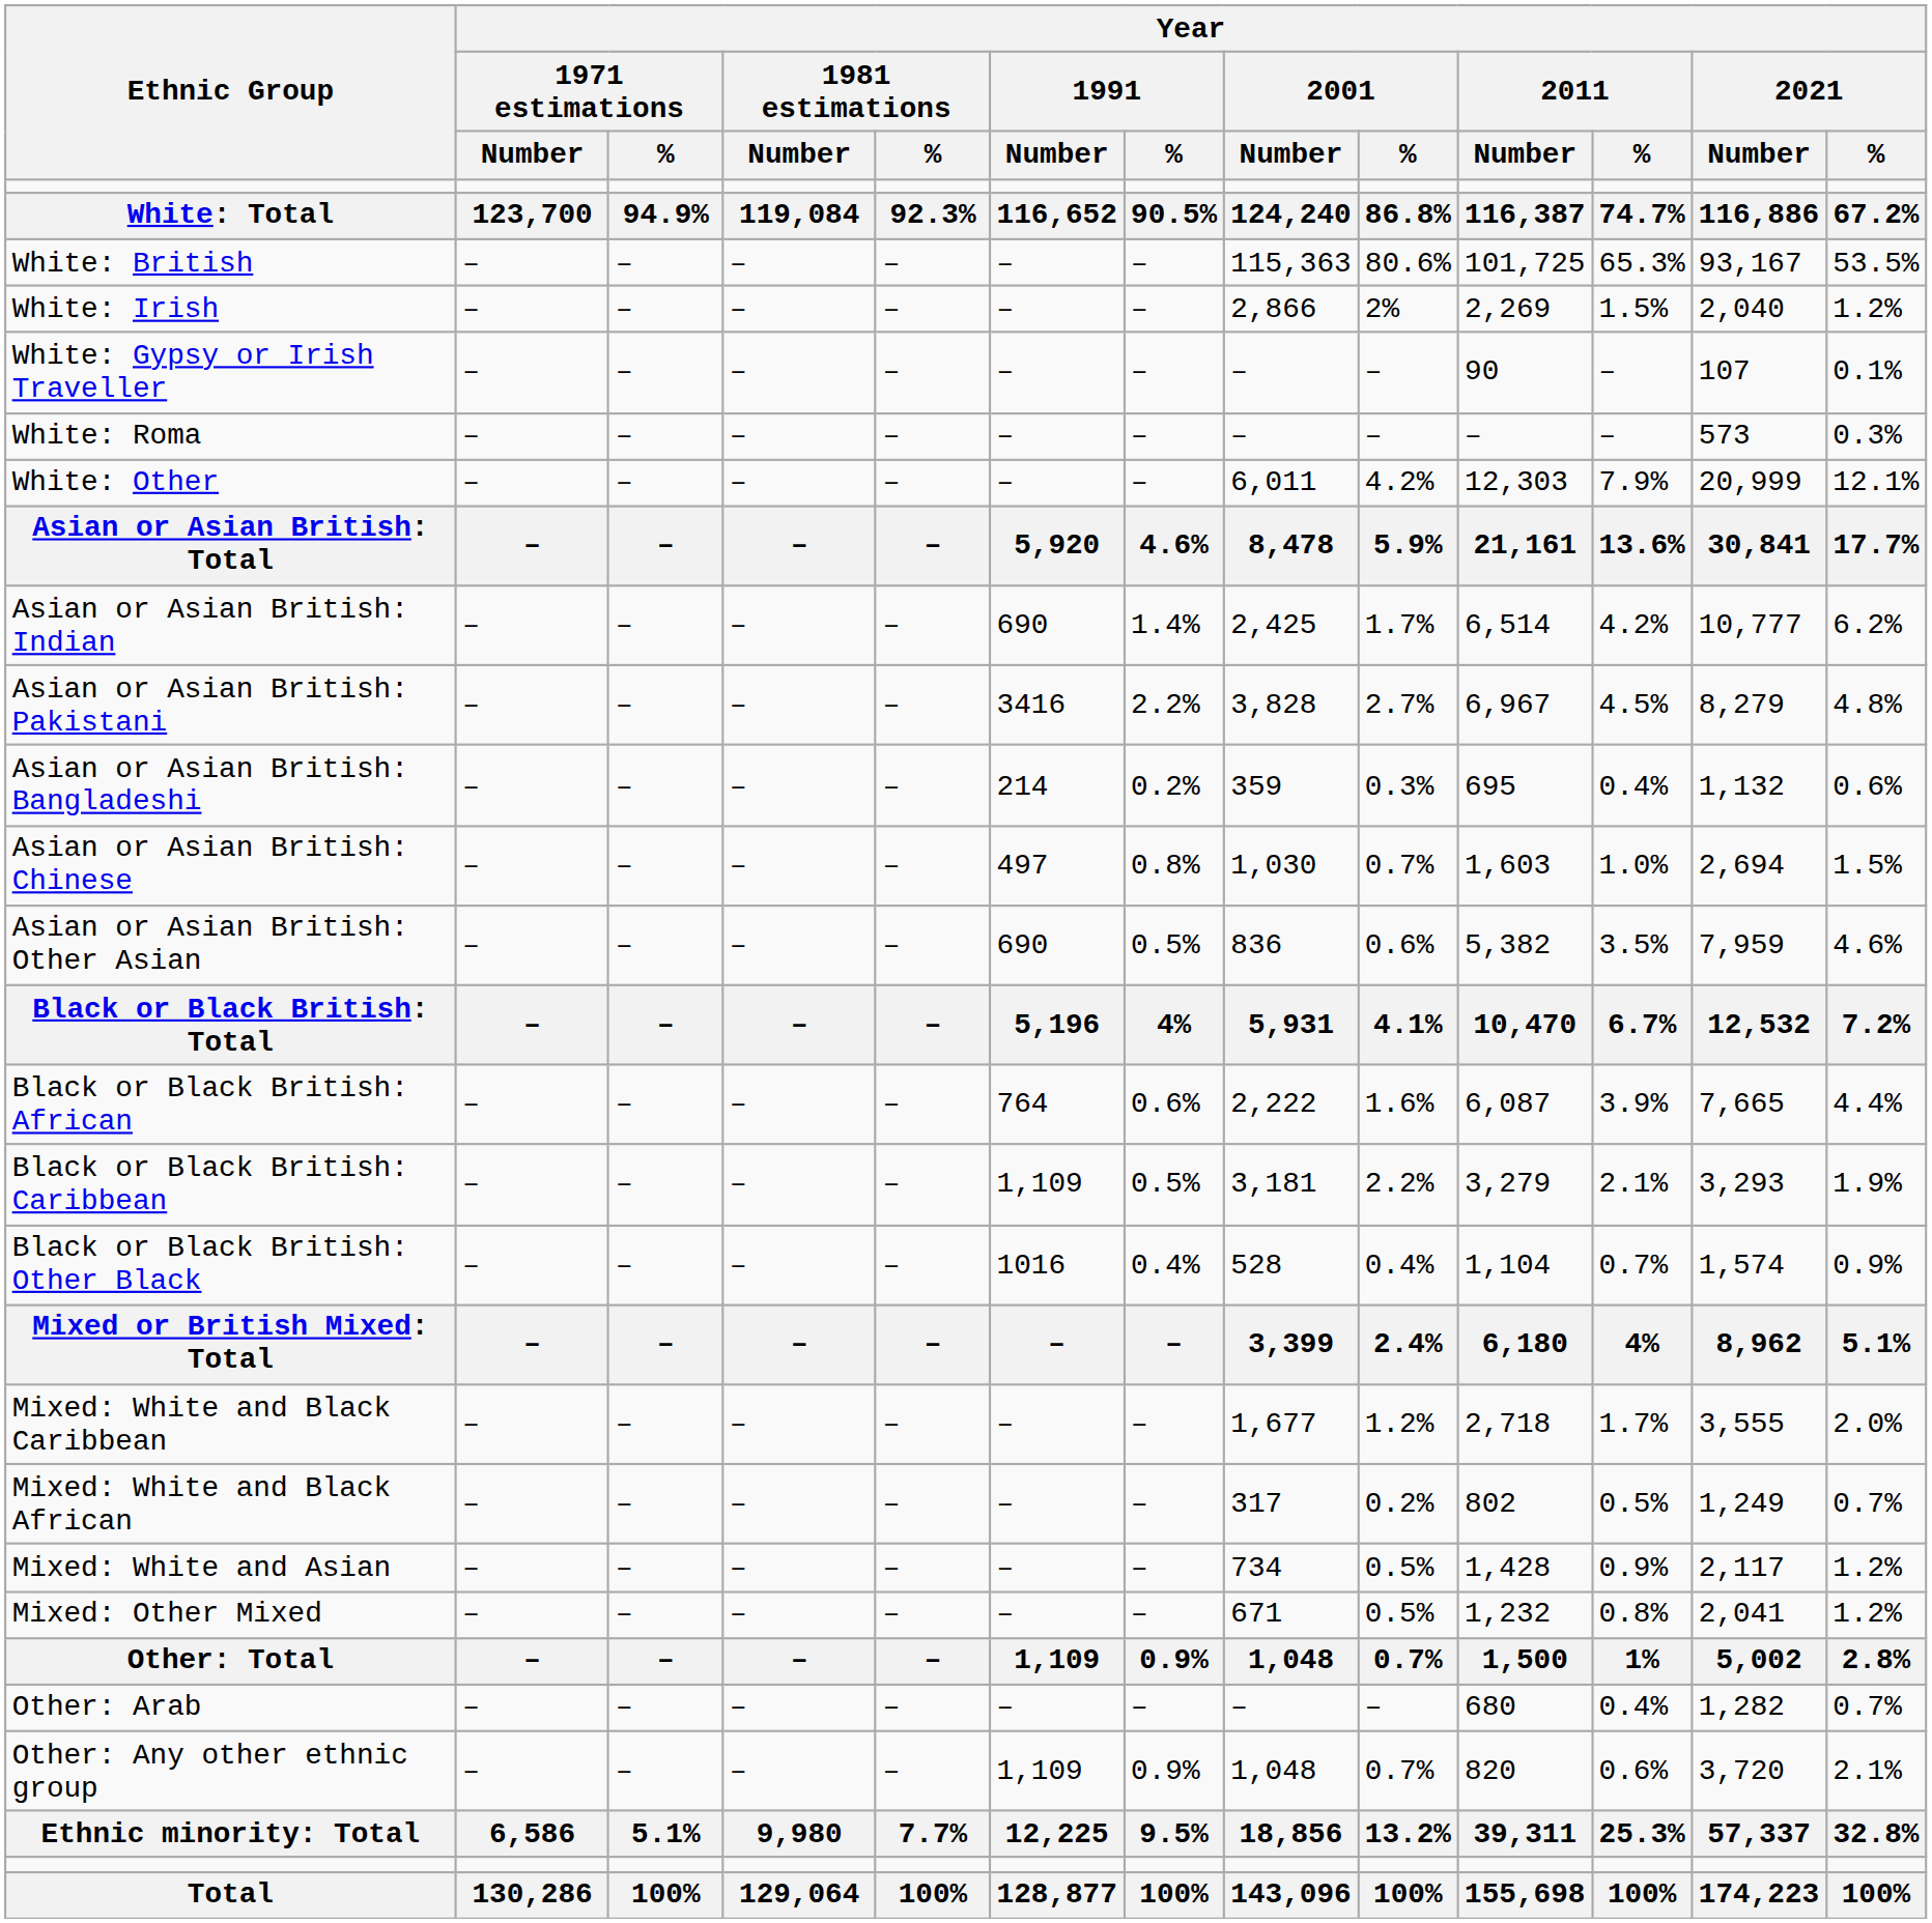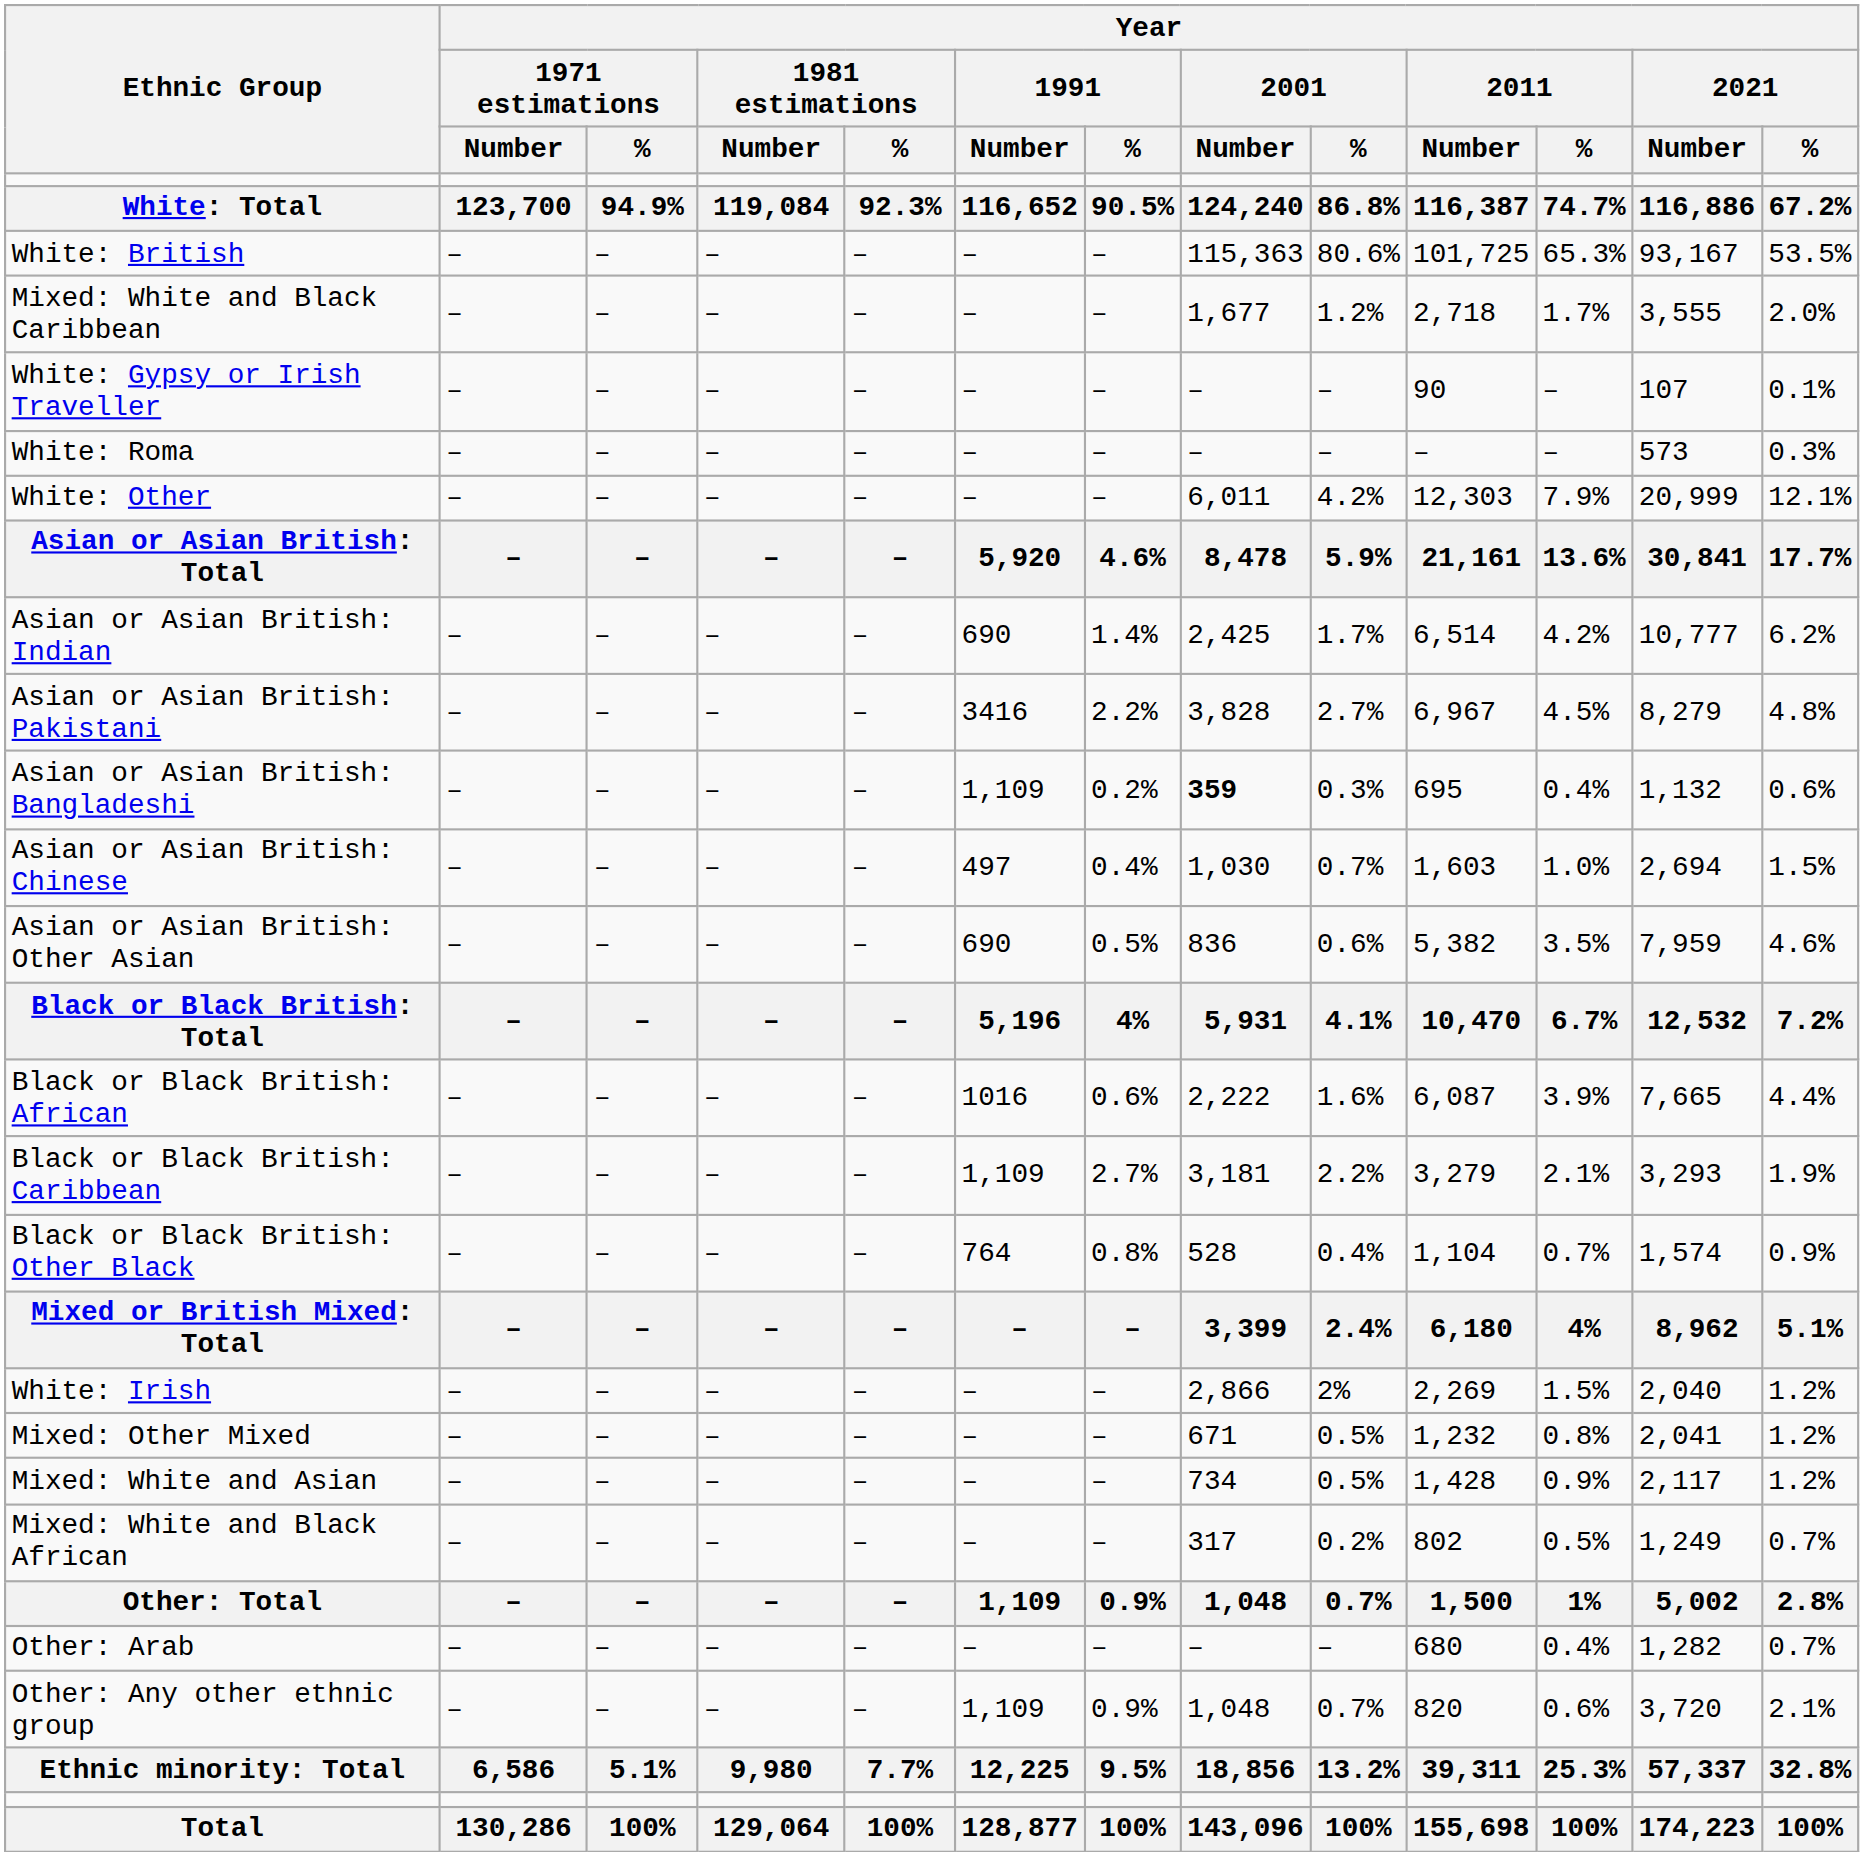 <table class="wikitable sortable mw-collapsible mw-collapsed">
 <tr>
 <th rowspan="3">Ethnic Group</th>
 <th colspan="12">Year</th>
 </tr>
 <tr>
 <th colspan="2">1971 estimations</th>
 <th colspan="2">1981 estimations</th>
 <th colspan="2">1991</th>
 <th colspan="2">2001</th>
 <th colspan="2">2011</th>
 <th colspan="2">2021</th>
 </tr>
 <tr>
 <th>Number</th>
 <th>%</th>
 <th>Number</th>
 <th>%</th>
 <th>Number</th>
 <th>%</th>
 <th>Number</th>
 <th>%</th>
 <th>Number</th>
 <th>%</th>
 <th>Number</th>
 <th>%</th>
 </tr>
 <tr>
 <td></td>
 <td></td>
 <td></td>
 <td></td>
 <td></td>
 <td></td>
 <td></td>
 <td></td>
 <td></td>
 <td></td>
 <td></td>
 <td></td>
 <td></td>
 </tr>
 <tr>
 <th><a href='#'>White</a>: Total</th>
 <th>123,700</th>
 <th>94.9%</th>
 <th>119,084</th>
 <th>92.3%</th>
 <th>116,652</th>
 <th>90.5%</th>
 <th>124,240</th>
 <th>86.8%</th>
 <th>116,387</th>
 <th>74.7%</th>
 <th>116,886</th>
 <th>67.2%</th>
 </tr>
 <tr>
 <td>White: <a href='#'>British</a></td>
 <td>–</td>
 <td>–</td>
 <td>–</td>
 <td>–</td>
 <td>–</td>
 <td>–</td>
 <td>115,363</td>
 <td>80.6%</td>
 <td>101,725</td>
 <td>65.3%</td>
 <td>93,167</td>
 <td>53.5%</td>
 </tr>
 <tr>
-<td>White: <a href='#'>Irish</a></td>
+<td>Mixed: White and Black Caribbean</td>
 <td>–</td>
 <td>–</td>
 <td>–</td>
 <td>–</td>
 <td>–</td>
 <td>–</td>
-<td>2,866</td>
-<td>2%</td>
-<td>2,269</td>
-<td>1.5%</td>
-<td>2,040</td>
+<td>1,677</td>
 <td>1.2%</td>
+<td>2,718</td>
+<td>1.7%</td>
+<td>3,555</td>
+<td>2.0%</td>
 </tr>
 <tr>
 <td>White: <a href='#'>Gypsy or Irish Traveller</a></td>
 <td>–</td>
 <td>–</td>
 <td>–</td>
 <td>–</td>
 <td>–</td>
 <td>–</td>
 <td>–</td>
 <td>–</td>
 <td>90</td>
 <td>–</td>
 <td>107</td>
 <td>0.1%</td>
 </tr>
 <tr>
 <td>White: Roma</td>
 <td>–</td>
 <td>–</td>
 <td>–</td>
 <td>–</td>
 <td>–</td>
 <td>–</td>
 <td>–</td>
 <td>–</td>
 <td>–</td>
 <td>–</td>
 <td>573</td>
 <td>0.3%</td>
 </tr>
 <tr>
 <td>White: <a href='#'>Other</a></td>
 <td>–</td>
 <td>–</td>
 <td>–</td>
 <td>–</td>
 <td>–</td>
 <td>–</td>
 <td>6,011</td>
 <td>4.2%</td>
 <td>12,303</td>
 <td>7.9%</td>
 <td>20,999</td>
 <td>12.1%</td>
 </tr>
 <tr>
 <th><a href='#'>Asian or Asian British</a>: Total</th>
 <th>–</th>
 <th>–</th>
 <th>–</th>
 <th>–</th>
 <th>5,920</th>
 <th>4.6%</th>
 <th>8,478</th>
 <th>5.9%</th>
 <th>21,161</th>
 <th>13.6%</th>
 <th>30,841</th>
 <th>17.7%</th>
 </tr>
 <tr>
 <td>Asian or Asian British: <a href='#'>Indian</a></td>
 <td>–</td>
 <td>–</td>
 <td>–</td>
 <td>–</td>
 <td>690</td>
 <td>1.4%</td>
 <td>2,425</td>
 <td>1.7%</td>
 <td>6,514</td>
 <td>4.2%</td>
 <td>10,777</td>
 <td>6.2%</td>
 </tr>
 <tr>
 <td>Asian or Asian British: <a href='#'>Pakistani</a></td>
 <td>–</td>
 <td>–</td>
 <td>–</td>
 <td>–</td>
 <td>3416</td>
 <td>2.2%</td>
 <td>3,828</td>
 <td>2.7%</td>
 <td>6,967</td>
 <td>4.5%</td>
 <td>8,279</td>
 <td>4.8%</td>
 </tr>
 <tr>
 <td>Asian or Asian British: <a href='#'>Bangladeshi</a></td>
 <td>–</td>
 <td>–</td>
 <td>–</td>
 <td>–</td>
-<td>214</td>
+<td>1,109</td>
 <td>0.2%</td>
-<td>359</td>
+<td><strong>359</strong></td>
 <td>0.3%</td>
 <td>695</td>
 <td>0.4%</td>
 <td>1,132</td>
 <td>0.6%</td>
 </tr>
 <tr>
 <td>Asian or Asian British: <a href='#'>Chinese</a></td>
 <td>–</td>
 <td>–</td>
 <td>–</td>
 <td>–</td>
 <td>497</td>
-<td>0.8%</td>
+<td>0.4%</td>
 <td>1,030</td>
 <td>0.7%</td>
 <td>1,603</td>
 <td>1.0%</td>
 <td>2,694</td>
 <td>1.5%</td>
 </tr>
 <tr>
 <td>Asian or Asian British: Other Asian</td>
 <td>–</td>
 <td>–</td>
 <td>–</td>
 <td>–</td>
 <td>690</td>
 <td>0.5%</td>
 <td>836</td>
 <td>0.6%</td>
 <td>5,382</td>
 <td>3.5%</td>
 <td>7,959</td>
 <td>4.6%</td>
 </tr>
 <tr>
 <th><a href='#'>Black or Black British</a>: Total</th>
 <th>–</th>
 <th>–</th>
 <th>–</th>
 <th>–</th>
 <th>5,196</th>
 <th>4%</th>
 <th>5,931</th>
 <th>4.1%</th>
 <th>10,470</th>
 <th>6.7%</th>
 <th>12,532</th>
 <th>7.2%</th>
 </tr>
 <tr>
 <td>Black or Black British: <a href='#'>African</a></td>
 <td>–</td>
 <td>–</td>
 <td>–</td>
 <td>–</td>
-<td>764</td>
+<td>1016</td>
 <td>0.6%</td>
 <td>2,222</td>
 <td>1.6%</td>
 <td>6,087</td>
 <td>3.9%</td>
 <td>7,665</td>
 <td>4.4%</td>
 </tr>
 <tr>
 <td>Black or Black British: <a href='#'>Caribbean</a></td>
 <td>–</td>
 <td>–</td>
 <td>–</td>
 <td>–</td>
 <td>1,109</td>
-<td>0.5%</td>
+<td>2.7%</td>
 <td>3,181</td>
 <td>2.2%</td>
 <td>3,279</td>
 <td>2.1%</td>
 <td>3,293</td>
 <td>1.9%</td>
 </tr>
 <tr>
 <td>Black or Black British: <a href='#'>Other Black</a></td>
 <td>–</td>
 <td>–</td>
 <td>–</td>
 <td>–</td>
-<td>1016</td>
-<td>0.4%</td>
+<td>764</td>
+<td>0.8%</td>
 <td>528</td>
 <td>0.4%</td>
 <td>1,104</td>
 <td>0.7%</td>
 <td>1,574</td>
 <td>0.9%</td>
 </tr>
 <tr>
 <th><a href='#'>Mixed or British Mixed</a>: Total</th>
 <th>–</th>
 <th>–</th>
 <th>–</th>
 <th>–</th>
 <th>–</th>
 <th>–</th>
 <th>3,399</th>
 <th>2.4%</th>
 <th>6,180</th>
 <th>4%</th>
 <th>8,962</th>
 <th>5.1%</th>
 </tr>
 <tr>
-<td>Mixed: White and Black Caribbean</td>
+<td>White: <a href='#'>Irish</a></td>
 <td>–</td>
 <td>–</td>
 <td>–</td>
 <td>–</td>
 <td>–</td>
 <td>–</td>
-<td>1,677</td>
+<td>2,866</td>
+<td>2%</td>
+<td>2,269</td>
+<td>1.5%</td>
+<td>2,040</td>
 <td>1.2%</td>
-<td>2,718</td>
-<td>1.7%</td>
-<td>3,555</td>
-<td>2.0%</td>
 </tr>
 <tr>
-<td>Mixed: White and Black African</td>
+<td>Mixed: Other Mixed</td>
 <td>–</td>
 <td>–</td>
 <td>–</td>
 <td>–</td>
 <td>–</td>
 <td>–</td>
-<td>317</td>
-<td>0.2%</td>
-<td>802</td>
+<td>671</td>
 <td>0.5%</td>
-<td>1,249</td>
-<td>0.7%</td>
+<td>1,232</td>
+<td>0.8%</td>
+<td>2,041</td>
+<td>1.2%</td>
 </tr>
 <tr>
 <td>Mixed: White and Asian</td>
 <td>–</td>
 <td>–</td>
 <td>–</td>
 <td>–</td>
 <td>–</td>
 <td>–</td>
 <td>734</td>
 <td>0.5%</td>
 <td>1,428</td>
 <td>0.9%</td>
 <td>2,117</td>
 <td>1.2%</td>
 </tr>
 <tr>
-<td>Mixed: Other Mixed</td>
+<td>Mixed: White and Black African</td>
 <td>–</td>
 <td>–</td>
 <td>–</td>
 <td>–</td>
 <td>–</td>
 <td>–</td>
-<td>671</td>
+<td>317</td>
+<td>0.2%</td>
+<td>802</td>
 <td>0.5%</td>
-<td>1,232</td>
-<td>0.8%</td>
-<td>2,041</td>
-<td>1.2%</td>
+<td>1,249</td>
+<td>0.7%</td>
 </tr>
 <tr>
 <th>Other: Total</th>
 <th>–</th>
 <th>–</th>
 <th>–</th>
 <th>–</th>
 <th>1,109</th>
 <th>0.9%</th>
 <th>1,048</th>
 <th>0.7%</th>
 <th>1,500</th>
 <th>1%</th>
 <th>5,002</th>
 <th>2.8%</th>
 </tr>
 <tr>
 <td>Other: Arab</td>
 <td>–</td>
 <td>–</td>
 <td>–</td>
 <td>–</td>
 <td>–</td>
 <td>–</td>
 <td>–</td>
 <td>–</td>
 <td>680</td>
 <td>0.4%</td>
 <td>1,282</td>
 <td>0.7%</td>
 </tr>
 <tr>
 <td>Other: Any other ethnic group</td>
 <td>–</td>
 <td>–</td>
 <td>–</td>
 <td>–</td>
 <td>1,109</td>
 <td>0.9%</td>
 <td>1,048</td>
 <td>0.7%</td>
 <td>820</td>
 <td>0.6%</td>
 <td>3,720</td>
 <td>2.1%</td>
 </tr>
 <tr>
 <th>Ethnic minority: Total</th>
 <th>6,586</th>
 <th>5.1%</th>
 <th>9,980</th>
 <th>7.7%</th>
 <th>12,225</th>
 <th>9.5%</th>
 <th>18,856</th>
 <th>13.2%</th>
 <th>39,311</th>
 <th>25.3%</th>
 <th>57,337</th>
 <th>32.8%</th>
 </tr>
 <tr>
 <td></td>
 <td></td>
 <td></td>
 <td></td>
 <td></td>
 <td></td>
 <td></td>
 <td></td>
 <td></td>
 <td></td>
 <td></td>
 <td></td>
 <td></td>
 </tr>
 <tr>
 <th>Total</th>
 <th>130,286</th>
 <th>100%</th>
 <th>129,064</th>
 <th>100%</th>
 <th>128,877</th>
 <th>100%</th>
 <th>143,096</th>
 <th>100%</th>
 <th>155,698</th>
 <th>100%</th>
 <th>174,223</th>
 <th>100%</th>
 </tr>
 </table>
